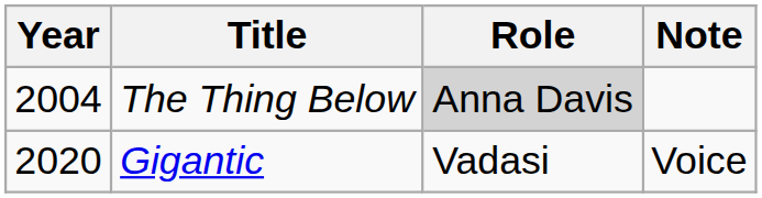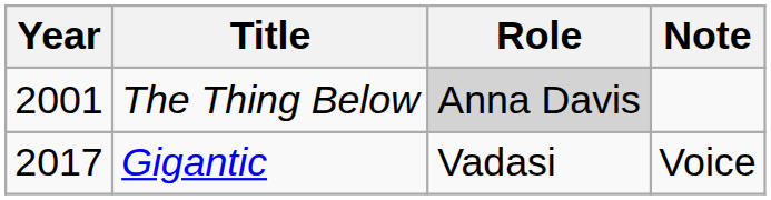 <table class="wikitable sortable">
 <tr>
 <th>Year</th>
 <th>Title</th>
 <th>Role</th>
 <th>Note</th>
 </tr>
 <tr>
-<td>2004</td>
+<td>2001</td>
 <td><em> The Thing Below</em></td>
 <td style="background: lightgrey;">Anna Davis</td>
 <td></td>
 </tr>
 <tr>
-<td>2020</td>
+<td>2017</td>
 <td><em><a href='#'>Gigantic</a> </em></td>
 <td>Vadasi</td>
 <td>Voice</td>
 </tr>
 </table>
